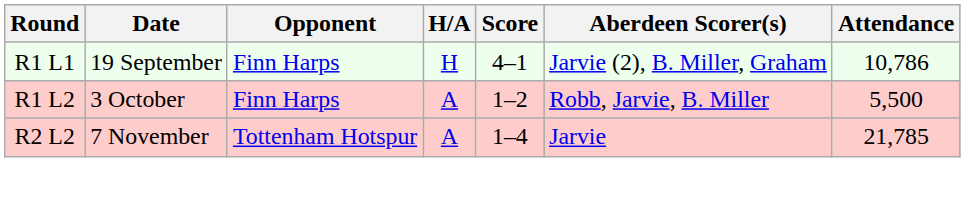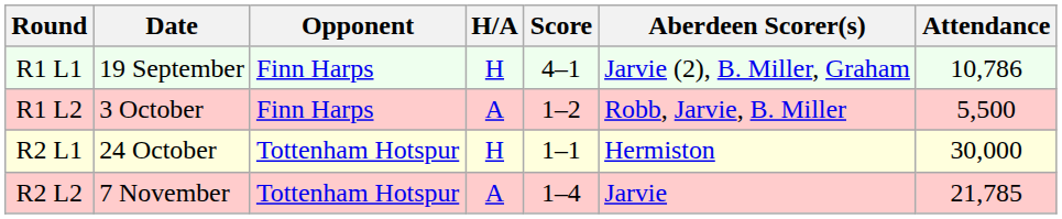 <table class="wikitable" style="text-align:center">
 <tr>
 <th>Round</th>
 <th>Date</th>
 <th>Opponent</th>
 <th>H/A</th>
 <th>Score</th>
 <th>Aberdeen Scorer(s)</th>
 <th>Attendance</th>
 </tr>
 <tr style="background:#efe;">
 <td>R1 L1</td>
 <td align=left>19 September</td>
 <td align=left> <a href='#'>Finn Harps</a></td>
 <td><a href='#'>H</a></td>
 <td>4–1</td>
 <td align=left><a href='#'>Jarvie</a> (2), <a href='#'>B. Miller</a>, <a href='#'>Graham</a></td>
 <td>10,786</td>
 </tr>
 <tr style="background:#fcc;">
 <td>R1 L2</td>
 <td align=left>3 October</td>
 <td align=left> <a href='#'>Finn Harps</a></td>
 <td><a href='#'>A</a></td>
 <td>1–2</td>
 <td align=left><a href='#'>Robb</a>, <a href='#'>Jarvie</a>, <a href='#'>B. Miller</a></td>
 <td>5,500</td>
 </tr>
+<tr style="background:#ffd;">
+<td>R2 L1</td>
+<td align=left>24 October</td>
+<td align=left> <a href='#'>Tottenham Hotspur</a></td>
+<td><a href='#'>H</a></td>
+<td>1–1</td>
+<td align=left><a href='#'>Hermiston</a></td>
+<td>30,000</td>
+</tr>
 <tr style="background:#fcc;">
 <td>R2 L2</td>
 <td align=left>7 November</td>
 <td align=left> <a href='#'>Tottenham Hotspur</a></td>
 <td><a href='#'>A</a></td>
 <td>1–4</td>
 <td align=left><a href='#'>Jarvie</a></td>
 <td>21,785</td>
 </tr>
 </table>
